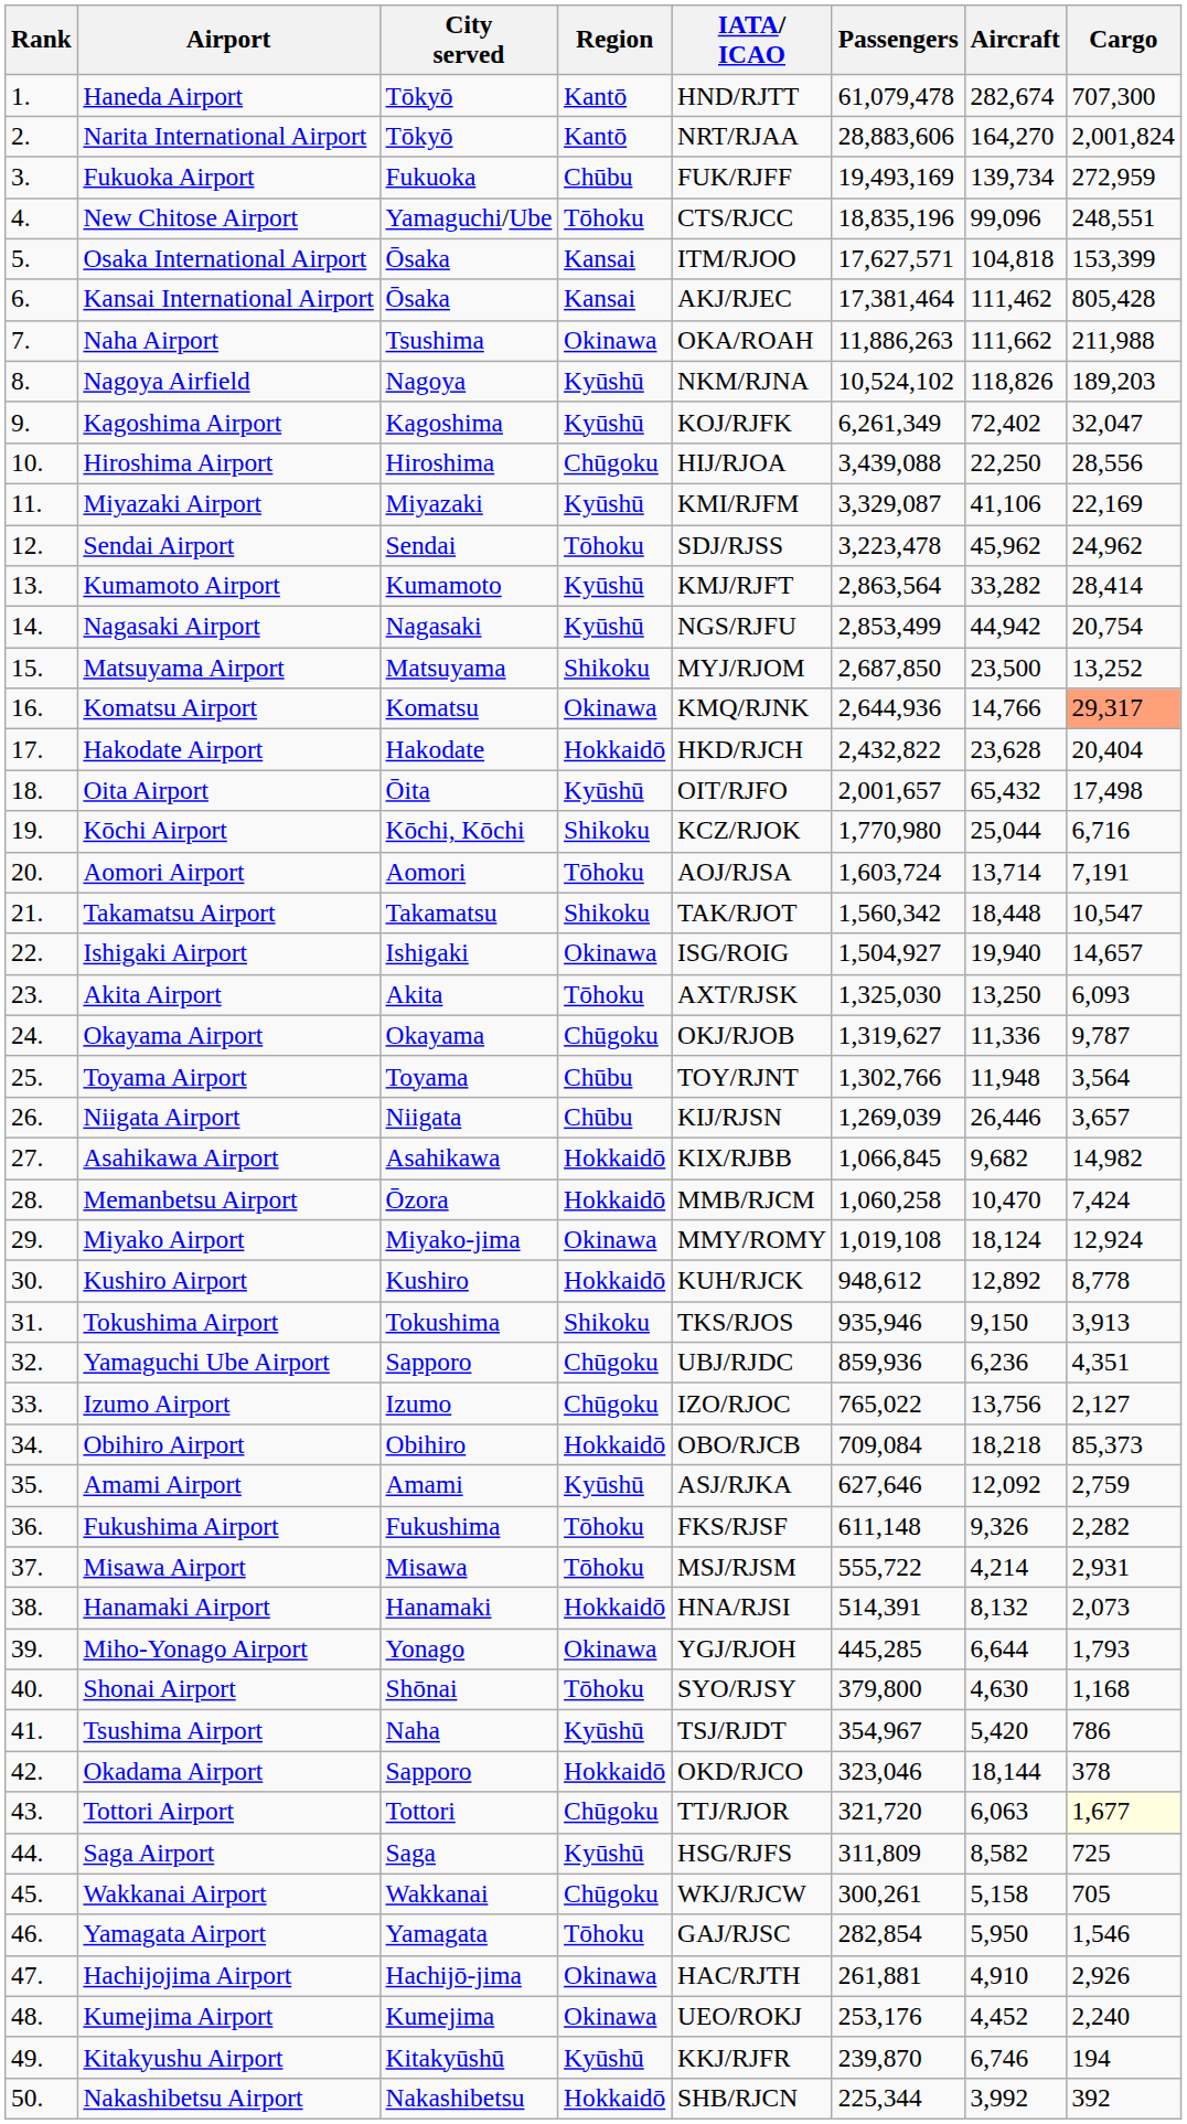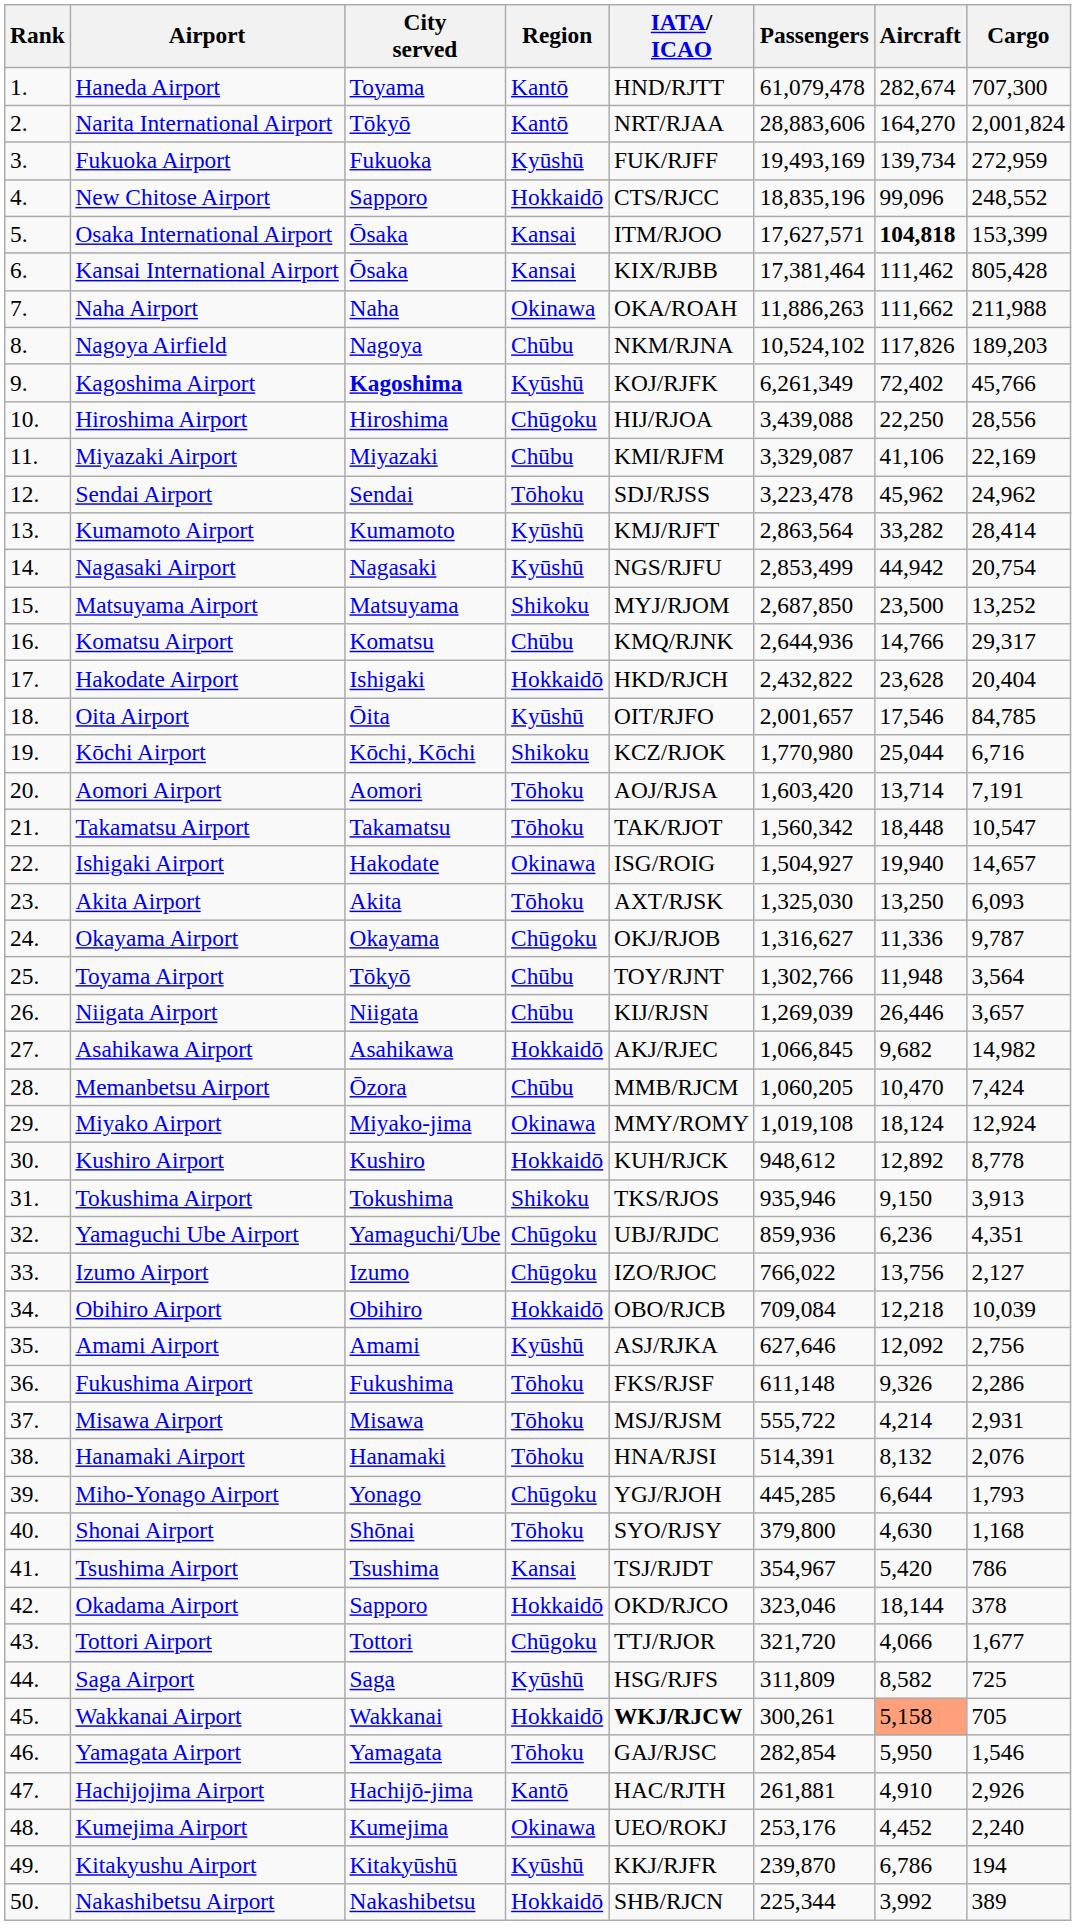 <table class="wikitable sortable">
 <tr>
 <th>Rank</th>
 <th>Airport</th>
 <th>City<br>served</th>
 <th>Region</th>
 <th><a href='#'>IATA</a>/<br><a href='#'>ICAO</a></th>
 <th>Passengers</th>
 <th>Aircraft</th>
 <th>Cargo</th>
 </tr>
 <tr>
 <td>1.</td>
 <td><a href='#'>Haneda Airport</a></td>
-<td><a href='#'>Tōkyō</a></td>
+<td><a href='#'>Toyama</a></td>
 <td><a href='#'>Kantō</a></td>
 <td>HND/RJTT</td>
 <td>61,079,478</td>
 <td>282,674</td>
 <td>707,300</td>
 </tr>
 <tr>
 <td>2.</td>
 <td><a href='#'>Narita International Airport</a></td>
 <td><a href='#'>Tōkyō</a></td>
 <td><a href='#'>Kantō</a></td>
 <td>NRT/RJAA</td>
 <td>28,883,606</td>
 <td>164,270</td>
 <td>2,001,824</td>
 </tr>
 <tr>
 <td>3.</td>
 <td><a href='#'>Fukuoka Airport</a></td>
 <td><a href='#'>Fukuoka</a></td>
-<td><a href='#'>Chūbu</a></td>
+<td><a href='#'>Kyūshū</a></td>
 <td>FUK/RJFF</td>
 <td>19,493,169</td>
 <td>139,734</td>
 <td>272,959</td>
 </tr>
 <tr>
 <td>4.</td>
 <td><a href='#'>New Chitose Airport</a></td>
-<td><a href='#'>Yamaguchi</a>/<a href='#'>Ube</a></td>
-<td><a href='#'>Tōhoku</a></td>
+<td><a href='#'>Sapporo</a></td>
+<td><a href='#'>Hokkaidō</a></td>
 <td>CTS/RJCC</td>
 <td>18,835,196</td>
 <td>99,096</td>
-<td>248,551</td>
+<td>248,552</td>
 </tr>
 <tr>
 <td>5.</td>
 <td><a href='#'>Osaka International Airport</a></td>
 <td><a href='#'>Ōsaka</a></td>
 <td><a href='#'>Kansai</a></td>
 <td>ITM/RJOO</td>
 <td>17,627,571</td>
-<td>104,818</td>
+<td><strong>104,818</strong></td>
 <td>153,399</td>
 </tr>
 <tr>
 <td>6.</td>
 <td><a href='#'>Kansai International Airport</a></td>
 <td><a href='#'>Ōsaka</a></td>
 <td><a href='#'>Kansai</a></td>
-<td>AKJ/RJEC</td>
+<td>KIX/RJBB</td>
 <td>17,381,464</td>
 <td>111,462</td>
 <td>805,428</td>
 </tr>
 <tr>
 <td>7.</td>
 <td><a href='#'>Naha Airport</a></td>
-<td><a href='#'>Tsushima</a></td>
+<td><a href='#'>Naha</a></td>
 <td><a href='#'>Okinawa</a></td>
 <td>OKA/ROAH</td>
 <td>11,886,263</td>
 <td>111,662</td>
 <td>211,988</td>
 </tr>
 <tr>
 <td>8.</td>
 <td><a href='#'>Nagoya Airfield</a></td>
 <td><a href='#'>Nagoya</a></td>
-<td><a href='#'>Kyūshū</a></td>
+<td><a href='#'>Chūbu</a></td>
 <td>NKM/RJNA</td>
 <td>10,524,102</td>
-<td>118,826</td>
+<td>117,826</td>
 <td>189,203</td>
 </tr>
 <tr>
 <td>9.</td>
 <td><a href='#'>Kagoshima Airport</a></td>
-<td><a href='#'>Kagoshima</a></td>
+<td><strong><a href='#'>Kagoshima</a></strong></td>
 <td><a href='#'>Kyūshū</a></td>
 <td>KOJ/RJFK</td>
 <td>6,261,349</td>
 <td>72,402</td>
-<td>32,047</td>
+<td>45,766</td>
 </tr>
 <tr>
 <td>10.</td>
 <td><a href='#'>Hiroshima Airport</a></td>
 <td><a href='#'>Hiroshima</a></td>
 <td><a href='#'>Chūgoku</a></td>
 <td>HIJ/RJOA</td>
 <td>3,439,088</td>
 <td>22,250</td>
 <td>28,556</td>
 </tr>
 <tr>
 <td>11.</td>
 <td><a href='#'>Miyazaki Airport</a></td>
 <td><a href='#'>Miyazaki</a></td>
-<td><a href='#'>Kyūshū</a></td>
+<td><a href='#'>Chūbu</a></td>
 <td>KMI/RJFM</td>
 <td>3,329,087</td>
 <td>41,106</td>
 <td>22,169</td>
 </tr>
 <tr>
 <td>12.</td>
 <td><a href='#'>Sendai Airport</a></td>
 <td><a href='#'>Sendai</a></td>
 <td><a href='#'>Tōhoku</a></td>
 <td>SDJ/RJSS</td>
 <td>3,223,478</td>
 <td>45,962</td>
 <td>24,962</td>
 </tr>
 <tr>
 <td>13.</td>
 <td><a href='#'>Kumamoto Airport</a></td>
 <td><a href='#'>Kumamoto</a></td>
 <td><a href='#'>Kyūshū</a></td>
 <td>KMJ/RJFT</td>
 <td>2,863,564</td>
 <td>33,282</td>
 <td>28,414</td>
 </tr>
 <tr>
 <td>14.</td>
 <td><a href='#'>Nagasaki Airport</a></td>
 <td><a href='#'>Nagasaki</a></td>
 <td><a href='#'>Kyūshū</a></td>
 <td>NGS/RJFU</td>
 <td>2,853,499</td>
 <td>44,942</td>
 <td>20,754</td>
 </tr>
 <tr>
 <td>15.</td>
 <td><a href='#'>Matsuyama Airport</a></td>
 <td><a href='#'>Matsuyama</a></td>
 <td><a href='#'>Shikoku</a></td>
 <td>MYJ/RJOM</td>
 <td>2,687,850</td>
 <td>23,500</td>
 <td>13,252</td>
 </tr>
 <tr>
 <td>16.</td>
 <td><a href='#'>Komatsu Airport</a></td>
 <td><a href='#'>Komatsu</a></td>
-<td><a href='#'>Okinawa</a></td>
+<td><a href='#'>Chūbu</a></td>
 <td>KMQ/RJNK</td>
 <td>2,644,936</td>
 <td>14,766</td>
-<td style="background: lightsalmon;">29,317</td>
+<td>29,317</td>
 </tr>
 <tr>
 <td>17.</td>
 <td><a href='#'>Hakodate Airport</a></td>
-<td><a href='#'>Hakodate</a></td>
+<td><a href='#'>Ishigaki</a></td>
 <td><a href='#'>Hokkaidō</a></td>
 <td>HKD/RJCH</td>
 <td>2,432,822</td>
 <td>23,628</td>
 <td>20,404</td>
 </tr>
 <tr>
 <td>18.</td>
 <td><a href='#'>Oita Airport</a></td>
 <td><a href='#'>Ōita</a></td>
 <td><a href='#'>Kyūshū</a></td>
 <td>OIT/RJFO</td>
 <td>2,001,657</td>
-<td>65,432</td>
-<td>17,498</td>
+<td>17,546</td>
+<td>84,785</td>
 </tr>
 <tr>
 <td>19.</td>
 <td><a href='#'>Kōchi Airport</a></td>
 <td><a href='#'>Kōchi, Kōchi</a></td>
 <td><a href='#'>Shikoku</a></td>
 <td>KCZ/RJOK</td>
 <td>1,770,980</td>
 <td>25,044</td>
 <td>6,716</td>
 </tr>
 <tr>
 <td>20.</td>
 <td><a href='#'>Aomori Airport</a></td>
 <td><a href='#'>Aomori</a></td>
 <td><a href='#'>Tōhoku</a></td>
 <td>AOJ/RJSA</td>
-<td>1,603,724</td>
+<td>1,603,420</td>
 <td>13,714</td>
 <td>7,191</td>
 </tr>
 <tr>
 <td>21.</td>
 <td><a href='#'>Takamatsu Airport</a></td>
 <td><a href='#'>Takamatsu</a></td>
-<td><a href='#'>Shikoku</a></td>
+<td><a href='#'>Tōhoku</a></td>
 <td>TAK/RJOT</td>
 <td>1,560,342</td>
 <td>18,448</td>
 <td>10,547</td>
 </tr>
 <tr>
 <td>22.</td>
 <td><a href='#'>Ishigaki Airport</a></td>
-<td><a href='#'>Ishigaki</a></td>
+<td><a href='#'>Hakodate</a></td>
 <td><a href='#'>Okinawa</a></td>
 <td>ISG/ROIG</td>
 <td>1,504,927</td>
 <td>19,940</td>
 <td>14,657</td>
 </tr>
 <tr>
 <td>23.</td>
 <td><a href='#'>Akita Airport</a></td>
 <td><a href='#'>Akita</a></td>
 <td><a href='#'>Tōhoku</a></td>
 <td>AXT/RJSK</td>
 <td>1,325,030</td>
 <td>13,250</td>
 <td>6,093</td>
 </tr>
 <tr>
 <td>24.</td>
 <td><a href='#'>Okayama Airport</a></td>
 <td><a href='#'>Okayama</a></td>
 <td><a href='#'>Chūgoku</a></td>
 <td>OKJ/RJOB</td>
-<td>1,319,627</td>
+<td>1,316,627</td>
 <td>11,336</td>
 <td>9,787</td>
 </tr>
 <tr>
 <td>25.</td>
 <td><a href='#'>Toyama Airport</a></td>
-<td><a href='#'>Toyama</a></td>
+<td><a href='#'>Tōkyō</a></td>
 <td><a href='#'>Chūbu</a></td>
 <td>TOY/RJNT</td>
 <td>1,302,766</td>
 <td>11,948</td>
 <td>3,564</td>
 </tr>
 <tr>
 <td>26.</td>
 <td><a href='#'>Niigata Airport</a></td>
 <td><a href='#'>Niigata</a></td>
 <td><a href='#'>Chūbu</a></td>
 <td>KIJ/RJSN</td>
 <td>1,269,039</td>
 <td>26,446</td>
 <td>3,657</td>
 </tr>
 <tr>
 <td>27.</td>
 <td><a href='#'>Asahikawa Airport</a></td>
 <td><a href='#'>Asahikawa</a></td>
 <td><a href='#'>Hokkaidō</a></td>
-<td>KIX/RJBB</td>
+<td>AKJ/RJEC</td>
 <td>1,066,845</td>
 <td>9,682</td>
 <td>14,982</td>
 </tr>
 <tr>
 <td>28.</td>
 <td><a href='#'>Memanbetsu Airport</a></td>
 <td><a href='#'>Ōzora</a></td>
-<td><a href='#'>Hokkaidō</a></td>
+<td><a href='#'>Chūbu</a></td>
 <td>MMB/RJCM</td>
-<td>1,060,258</td>
+<td>1,060,205</td>
 <td>10,470</td>
 <td>7,424</td>
 </tr>
 <tr>
 <td>29.</td>
 <td><a href='#'>Miyako Airport</a></td>
 <td><a href='#'>Miyako-jima</a></td>
 <td><a href='#'>Okinawa</a></td>
 <td>MMY/ROMY</td>
 <td>1,019,108</td>
 <td>18,124</td>
 <td>12,924</td>
 </tr>
 <tr>
 <td>30.</td>
 <td><a href='#'>Kushiro Airport</a></td>
 <td><a href='#'>Kushiro</a></td>
 <td><a href='#'>Hokkaidō</a></td>
 <td>KUH/RJCK</td>
 <td>948,612</td>
 <td>12,892</td>
 <td>8,778</td>
 </tr>
 <tr>
 <td>31.</td>
 <td><a href='#'>Tokushima Airport</a></td>
 <td><a href='#'>Tokushima</a></td>
 <td><a href='#'>Shikoku</a></td>
 <td>TKS/RJOS</td>
 <td>935,946</td>
 <td>9,150</td>
 <td>3,913</td>
 </tr>
 <tr>
 <td>32.</td>
 <td><a href='#'>Yamaguchi Ube Airport</a></td>
-<td><a href='#'>Sapporo</a></td>
+<td><a href='#'>Yamaguchi</a>/<a href='#'>Ube</a></td>
 <td><a href='#'>Chūgoku</a></td>
 <td>UBJ/RJDC</td>
 <td>859,936</td>
 <td>6,236</td>
 <td>4,351</td>
 </tr>
 <tr>
 <td>33.</td>
 <td><a href='#'>Izumo Airport</a></td>
 <td><a href='#'>Izumo</a></td>
 <td><a href='#'>Chūgoku</a></td>
 <td>IZO/RJOC</td>
-<td>765,022</td>
+<td>766,022</td>
 <td>13,756</td>
 <td>2,127</td>
 </tr>
 <tr>
 <td>34.</td>
 <td><a href='#'>Obihiro Airport</a></td>
 <td><a href='#'>Obihiro</a></td>
 <td><a href='#'>Hokkaidō</a></td>
 <td>OBO/RJCB</td>
 <td>709,084</td>
-<td>18,218</td>
-<td>85,373</td>
+<td>12,218</td>
+<td>10,039</td>
 </tr>
 <tr>
 <td>35.</td>
 <td><a href='#'>Amami Airport</a></td>
 <td><a href='#'>Amami</a></td>
 <td><a href='#'>Kyūshū</a></td>
 <td>ASJ/RJKA</td>
 <td>627,646</td>
 <td>12,092</td>
-<td>2,759</td>
+<td>2,756</td>
 </tr>
 <tr>
 <td>36.</td>
 <td><a href='#'>Fukushima Airport</a></td>
 <td><a href='#'>Fukushima</a></td>
 <td><a href='#'>Tōhoku</a></td>
 <td>FKS/RJSF</td>
 <td>611,148</td>
 <td>9,326</td>
-<td>2,282</td>
+<td>2,286</td>
 </tr>
 <tr>
 <td>37.</td>
 <td><a href='#'>Misawa Airport</a></td>
 <td><a href='#'>Misawa</a></td>
 <td><a href='#'>Tōhoku</a></td>
 <td>MSJ/RJSM</td>
 <td>555,722</td>
 <td>4,214</td>
 <td>2,931</td>
 </tr>
 <tr>
 <td>38.</td>
 <td><a href='#'>Hanamaki Airport</a></td>
 <td><a href='#'>Hanamaki</a></td>
-<td><a href='#'>Hokkaidō</a></td>
+<td><a href='#'>Tōhoku</a></td>
 <td>HNA/RJSI</td>
 <td>514,391</td>
 <td>8,132</td>
-<td>2,073</td>
+<td>2,076</td>
 </tr>
 <tr>
 <td>39.</td>
 <td><a href='#'>Miho-Yonago Airport</a></td>
 <td><a href='#'>Yonago</a></td>
-<td><a href='#'>Okinawa</a></td>
+<td><a href='#'>Chūgoku</a></td>
 <td>YGJ/RJOH</td>
 <td>445,285</td>
 <td>6,644</td>
 <td>1,793</td>
 </tr>
 <tr>
 <td>40.</td>
 <td><a href='#'>Shonai Airport</a></td>
 <td><a href='#'>Shōnai</a></td>
 <td><a href='#'>Tōhoku</a></td>
 <td>SYO/RJSY</td>
 <td>379,800</td>
 <td>4,630</td>
 <td>1,168</td>
 </tr>
 <tr>
 <td>41.</td>
 <td><a href='#'>Tsushima Airport</a></td>
-<td><a href='#'>Naha</a></td>
-<td><a href='#'>Kyūshū</a></td>
+<td><a href='#'>Tsushima</a></td>
+<td><a href='#'>Kansai</a></td>
 <td>TSJ/RJDT</td>
 <td>354,967</td>
 <td>5,420</td>
 <td>786</td>
 </tr>
 <tr>
 <td>42.</td>
 <td><a href='#'>Okadama Airport</a></td>
 <td><a href='#'>Sapporo</a></td>
 <td><a href='#'>Hokkaidō</a></td>
 <td>OKD/RJCO</td>
 <td>323,046</td>
 <td>18,144</td>
 <td>378</td>
 </tr>
 <tr>
 <td>43.</td>
 <td><a href='#'>Tottori Airport</a></td>
 <td><a href='#'>Tottori</a></td>
 <td><a href='#'>Chūgoku</a></td>
 <td>TTJ/RJOR</td>
 <td>321,720</td>
-<td>6,063</td>
-<td style="background: lightyellow;">1,677</td>
+<td>4,066</td>
+<td>1,677</td>
 </tr>
 <tr>
 <td>44.</td>
 <td><a href='#'>Saga Airport</a></td>
 <td><a href='#'>Saga</a></td>
 <td><a href='#'>Kyūshū</a></td>
 <td>HSG/RJFS</td>
 <td>311,809</td>
 <td>8,582</td>
 <td>725</td>
 </tr>
 <tr>
 <td>45.</td>
 <td><a href='#'>Wakkanai Airport</a></td>
 <td><a href='#'>Wakkanai</a></td>
-<td><a href='#'>Chūgoku</a></td>
-<td>WKJ/RJCW</td>
+<td><a href='#'>Hokkaidō</a></td>
+<td><strong>WKJ/RJCW</strong></td>
 <td>300,261</td>
-<td>5,158</td>
+<td style="background: lightsalmon;">5,158</td>
 <td>705</td>
 </tr>
 <tr>
 <td>46.</td>
 <td><a href='#'>Yamagata Airport</a></td>
 <td><a href='#'>Yamagata</a></td>
 <td><a href='#'>Tōhoku</a></td>
 <td>GAJ/RJSC</td>
 <td>282,854</td>
 <td>5,950</td>
 <td>1,546</td>
 </tr>
 <tr>
 <td>47.</td>
 <td><a href='#'>Hachijojima Airport</a></td>
 <td><a href='#'>Hachijō-jima</a></td>
-<td><a href='#'>Okinawa</a></td>
+<td><a href='#'>Kantō</a></td>
 <td>HAC/RJTH</td>
 <td>261,881</td>
 <td>4,910</td>
 <td>2,926</td>
 </tr>
 <tr>
 <td>48.</td>
 <td><a href='#'>Kumejima Airport</a></td>
 <td><a href='#'>Kumejima</a></td>
 <td><a href='#'>Okinawa</a></td>
 <td>UEO/ROKJ</td>
 <td>253,176</td>
 <td>4,452</td>
 <td>2,240</td>
 </tr>
 <tr>
 <td>49.</td>
 <td><a href='#'>Kitakyushu Airport</a></td>
 <td><a href='#'>Kitakyūshū</a></td>
 <td><a href='#'>Kyūshū</a></td>
 <td>KKJ/RJFR</td>
 <td>239,870</td>
-<td>6,746</td>
+<td>6,786</td>
 <td>194</td>
 </tr>
 <tr>
 <td>50.</td>
 <td><a href='#'>Nakashibetsu Airport</a></td>
 <td><a href='#'>Nakashibetsu</a></td>
 <td><a href='#'>Hokkaidō</a></td>
 <td>SHB/RJCN</td>
 <td>225,344</td>
 <td>3,992</td>
-<td>392</td>
+<td>389</td>
 </tr>
 </table>
